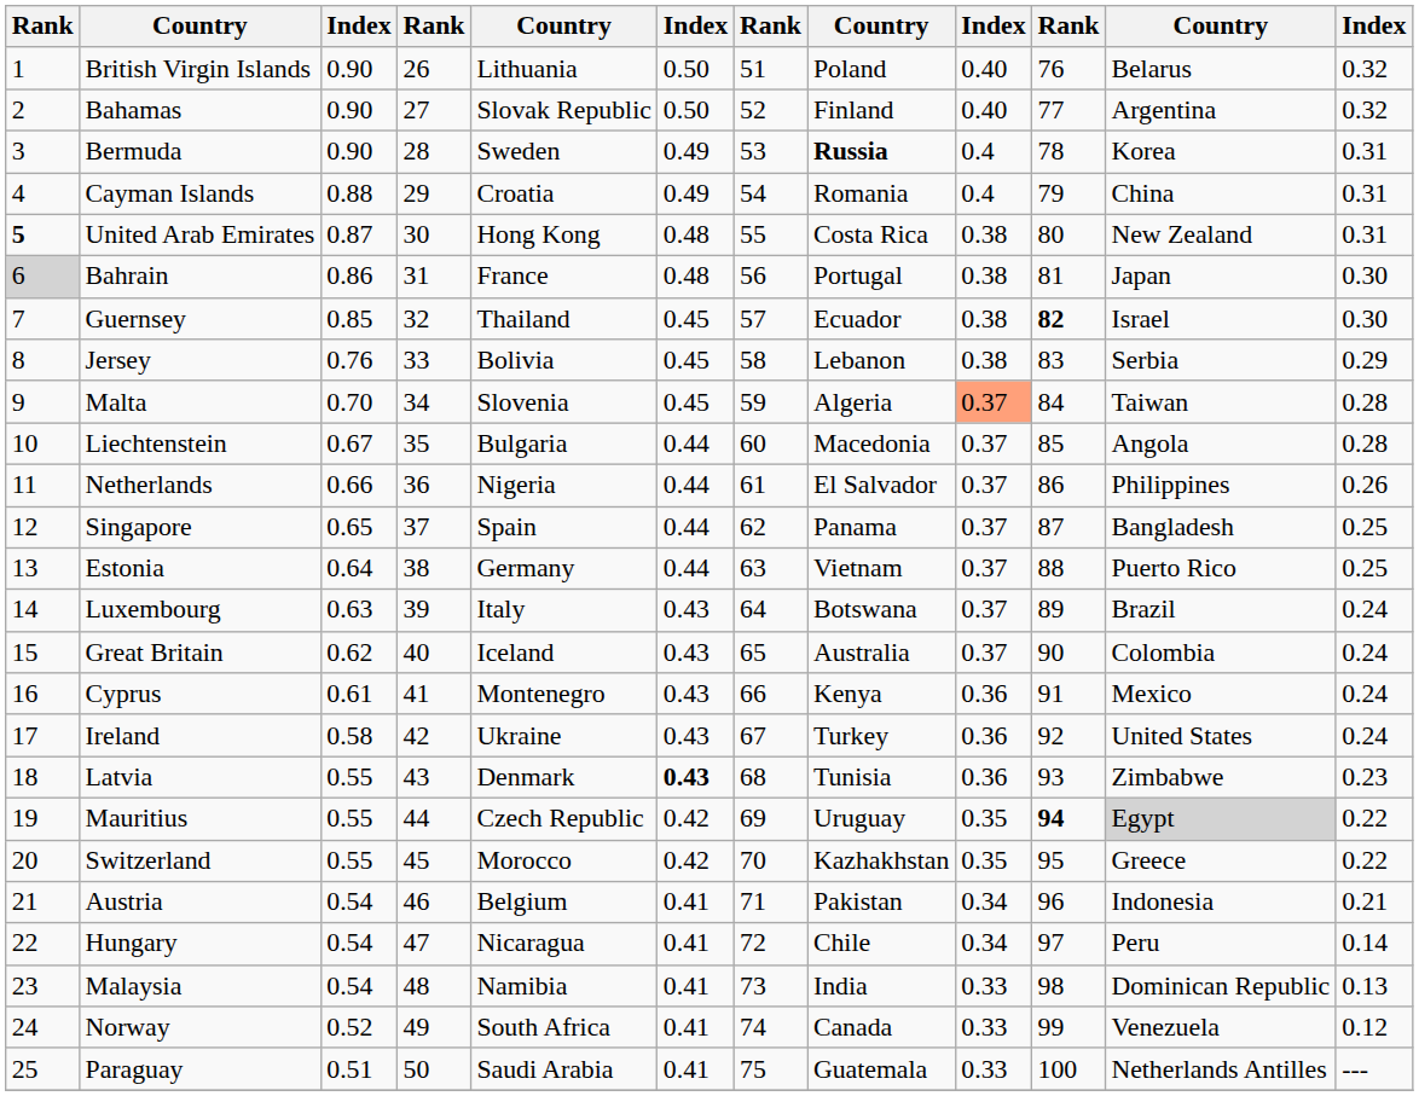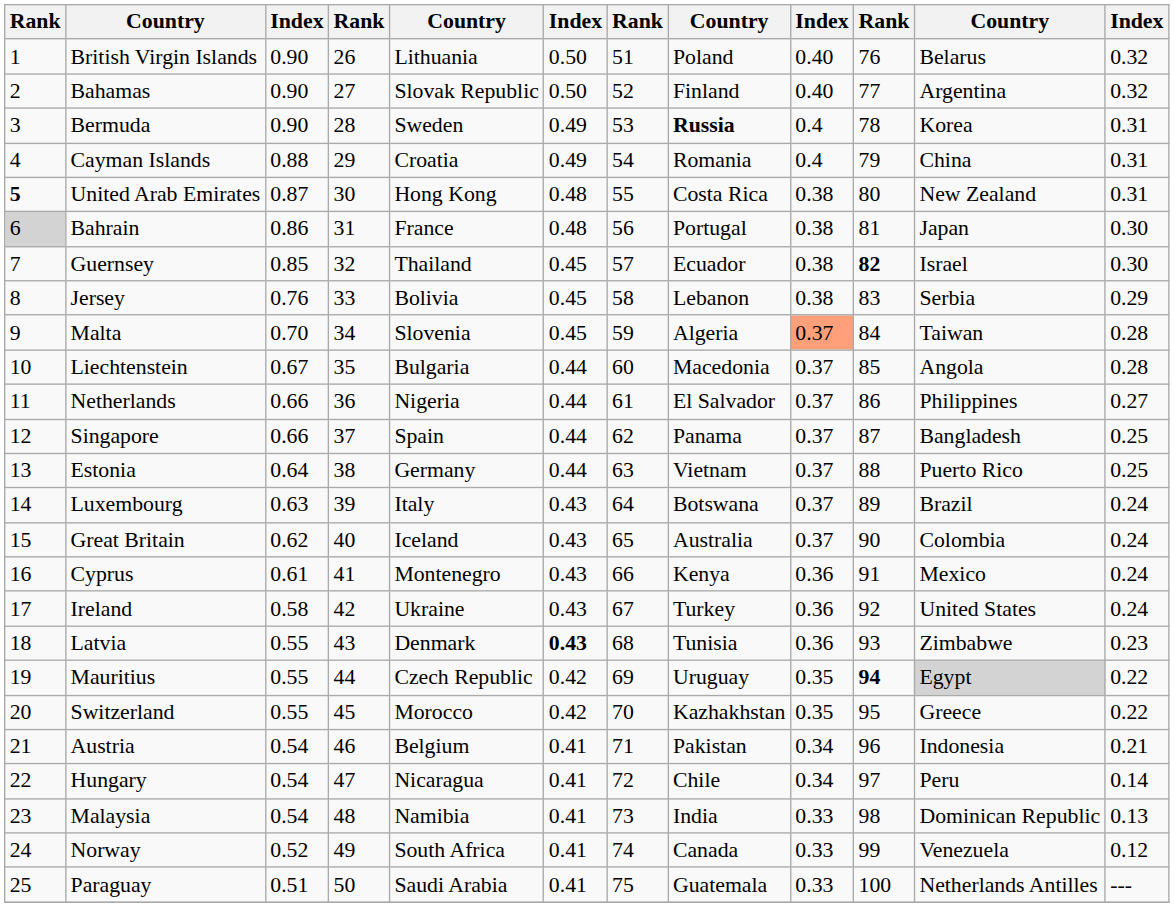 <table class="wikitable">
 <tr>
 <th><strong>Rank</strong></th>
 <th>Country</th>
 <th>Index</th>
 <th><strong>Rank</strong></th>
 <th>Country</th>
 <th>Index</th>
 <th><strong>Rank</strong></th>
 <th>Country</th>
 <th>Index</th>
 <th><strong>Rank</strong></th>
 <th>Country</th>
 <th>Index</th>
 </tr>
 <tr>
 <td>1</td>
 <td>British Virgin Islands</td>
 <td>0.90</td>
 <td>26</td>
 <td>Lithuania</td>
 <td>0.50</td>
 <td>51</td>
 <td>Poland</td>
 <td>0.40</td>
 <td>76</td>
 <td>Belarus</td>
 <td>0.32</td>
 </tr>
 <tr>
 <td>2</td>
 <td>Bahamas</td>
 <td>0.90</td>
 <td>27</td>
 <td>Slovak Republic</td>
 <td>0.50</td>
 <td>52</td>
 <td>Finland</td>
 <td>0.40</td>
 <td>77</td>
 <td>Argentina</td>
 <td>0.32</td>
 </tr>
 <tr>
 <td>3</td>
 <td>Bermuda</td>
 <td>0.90</td>
 <td>28</td>
 <td>Sweden</td>
 <td>0.49</td>
 <td>53</td>
 <td><strong>Russia</strong></td>
 <td>0.4</td>
 <td>78</td>
 <td>Korea</td>
 <td>0.31</td>
 </tr>
 <tr>
 <td>4</td>
 <td>Cayman Islands</td>
 <td>0.88</td>
 <td>29</td>
 <td>Croatia</td>
 <td>0.49</td>
 <td>54</td>
 <td>Romania</td>
 <td>0.4</td>
 <td>79</td>
 <td>China</td>
 <td>0.31</td>
 </tr>
 <tr>
 <td><strong>5</strong></td>
 <td>United Arab Emirates</td>
 <td>0.87</td>
 <td>30</td>
 <td>Hong Kong</td>
 <td>0.48</td>
 <td>55</td>
 <td>Costa Rica</td>
 <td>0.38</td>
 <td>80</td>
 <td>New Zealand</td>
 <td>0.31</td>
 </tr>
 <tr>
 <td style="background: lightgrey;">6</td>
 <td>Bahrain</td>
 <td>0.86</td>
 <td>31</td>
 <td>France</td>
 <td>0.48</td>
 <td>56</td>
 <td>Portugal</td>
 <td>0.38</td>
 <td>81</td>
 <td>Japan</td>
 <td>0.30</td>
 </tr>
 <tr>
 <td>7</td>
 <td>Guernsey</td>
 <td>0.85</td>
 <td>32</td>
 <td>Thailand</td>
 <td>0.45</td>
 <td>57</td>
 <td>Ecuador</td>
 <td>0.38</td>
 <td><strong>82</strong></td>
 <td>Israel</td>
 <td>0.30</td>
 </tr>
 <tr>
 <td>8</td>
 <td>Jersey</td>
 <td>0.76</td>
 <td>33</td>
 <td>Bolivia</td>
 <td>0.45</td>
 <td>58</td>
 <td>Lebanon</td>
 <td>0.38</td>
 <td>83</td>
 <td>Serbia</td>
 <td>0.29</td>
 </tr>
 <tr>
 <td>9</td>
 <td>Malta</td>
 <td>0.70</td>
 <td>34</td>
 <td>Slovenia</td>
 <td>0.45</td>
 <td>59</td>
 <td>Algeria</td>
 <td style="background: lightsalmon;">0.37</td>
 <td>84</td>
 <td>Taiwan</td>
 <td>0.28</td>
 </tr>
 <tr>
 <td>10</td>
 <td>Liechtenstein</td>
 <td>0.67</td>
 <td>35</td>
 <td>Bulgaria</td>
 <td>0.44</td>
 <td>60</td>
 <td>Macedonia</td>
 <td>0.37</td>
 <td>85</td>
 <td>Angola</td>
 <td>0.28</td>
 </tr>
 <tr>
 <td>11</td>
 <td>Netherlands</td>
 <td>0.66</td>
 <td>36</td>
 <td>Nigeria</td>
 <td>0.44</td>
 <td>61</td>
 <td>El Salvador</td>
 <td>0.37</td>
 <td>86</td>
 <td>Philippines</td>
-<td>0.26</td>
+<td>0.27</td>
 </tr>
 <tr>
 <td>12</td>
 <td>Singapore</td>
-<td>0.65</td>
+<td>0.66</td>
 <td>37</td>
 <td>Spain</td>
 <td>0.44</td>
 <td>62</td>
 <td>Panama</td>
 <td>0.37</td>
 <td>87</td>
 <td>Bangladesh</td>
 <td>0.25</td>
 </tr>
 <tr>
 <td>13</td>
 <td>Estonia</td>
 <td>0.64</td>
 <td>38</td>
 <td>Germany</td>
 <td>0.44</td>
 <td>63</td>
 <td>Vietnam</td>
 <td>0.37</td>
 <td>88</td>
 <td>Puerto Rico</td>
 <td>0.25</td>
 </tr>
 <tr>
 <td>14</td>
 <td>Luxembourg</td>
 <td>0.63</td>
 <td>39</td>
 <td>Italy</td>
 <td>0.43</td>
 <td>64</td>
 <td>Botswana</td>
 <td>0.37</td>
 <td>89</td>
 <td>Brazil</td>
 <td>0.24</td>
 </tr>
 <tr>
 <td>15</td>
 <td>Great Britain</td>
 <td>0.62</td>
 <td>40</td>
 <td>Iceland</td>
 <td>0.43</td>
 <td>65</td>
 <td>Australia</td>
 <td>0.37</td>
 <td>90</td>
 <td>Colombia</td>
 <td>0.24</td>
 </tr>
 <tr>
 <td>16</td>
 <td>Cyprus</td>
 <td>0.61</td>
 <td>41</td>
 <td>Montenegro</td>
 <td>0.43</td>
 <td>66</td>
 <td>Kenya</td>
 <td>0.36</td>
 <td>91</td>
 <td>Mexico</td>
 <td>0.24</td>
 </tr>
 <tr>
 <td>17</td>
 <td>Ireland</td>
 <td>0.58</td>
 <td>42</td>
 <td>Ukraine</td>
 <td>0.43</td>
 <td>67</td>
 <td>Turkey</td>
 <td>0.36</td>
 <td>92</td>
 <td>United States</td>
 <td>0.24</td>
 </tr>
 <tr>
 <td>18</td>
 <td>Latvia</td>
 <td>0.55</td>
 <td>43</td>
 <td>Denmark</td>
 <td><strong>0.43</strong></td>
 <td>68</td>
 <td>Tunisia</td>
 <td>0.36</td>
 <td>93</td>
 <td>Zimbabwe</td>
 <td>0.23</td>
 </tr>
 <tr>
 <td>19</td>
 <td>Mauritius</td>
 <td>0.55</td>
 <td>44</td>
 <td>Czech Republic</td>
 <td>0.42</td>
 <td>69</td>
 <td>Uruguay</td>
 <td>0.35</td>
 <td><strong>94</strong></td>
 <td style="background: lightgrey;">Egypt</td>
 <td>0.22</td>
 </tr>
 <tr>
 <td>20</td>
 <td>Switzerland</td>
 <td>0.55</td>
 <td>45</td>
 <td>Morocco</td>
 <td>0.42</td>
 <td>70</td>
 <td>Kazhakhstan</td>
 <td>0.35</td>
 <td>95</td>
 <td>Greece</td>
 <td>0.22</td>
 </tr>
 <tr>
 <td>21</td>
 <td>Austria</td>
 <td>0.54</td>
 <td>46</td>
 <td>Belgium</td>
 <td>0.41</td>
 <td>71</td>
 <td>Pakistan</td>
 <td>0.34</td>
 <td>96</td>
 <td>Indonesia</td>
 <td>0.21</td>
 </tr>
 <tr>
 <td>22</td>
 <td>Hungary</td>
 <td>0.54</td>
 <td>47</td>
 <td>Nicaragua</td>
 <td>0.41</td>
 <td>72</td>
 <td>Chile</td>
 <td>0.34</td>
 <td>97</td>
 <td>Peru</td>
 <td>0.14</td>
 </tr>
 <tr>
 <td>23</td>
 <td>Malaysia</td>
 <td>0.54</td>
 <td>48</td>
 <td>Namibia</td>
 <td>0.41</td>
 <td>73</td>
 <td>India</td>
 <td>0.33</td>
 <td>98</td>
 <td>Dominican Republic</td>
 <td>0.13</td>
 </tr>
 <tr>
 <td>24</td>
 <td>Norway</td>
 <td>0.52</td>
 <td>49</td>
 <td>South Africa</td>
 <td>0.41</td>
 <td>74</td>
 <td>Canada</td>
 <td>0.33</td>
 <td>99</td>
 <td>Venezuela</td>
 <td>0.12</td>
 </tr>
 <tr>
 <td>25</td>
 <td>Paraguay</td>
 <td>0.51</td>
 <td>50</td>
 <td>Saudi Arabia</td>
 <td>0.41</td>
 <td>75</td>
 <td>Guatemala</td>
 <td>0.33</td>
 <td>100</td>
 <td>Netherlands Antilles</td>
 <td>---</td>
 </tr>
 <tr>
 </tr>
 </table>
